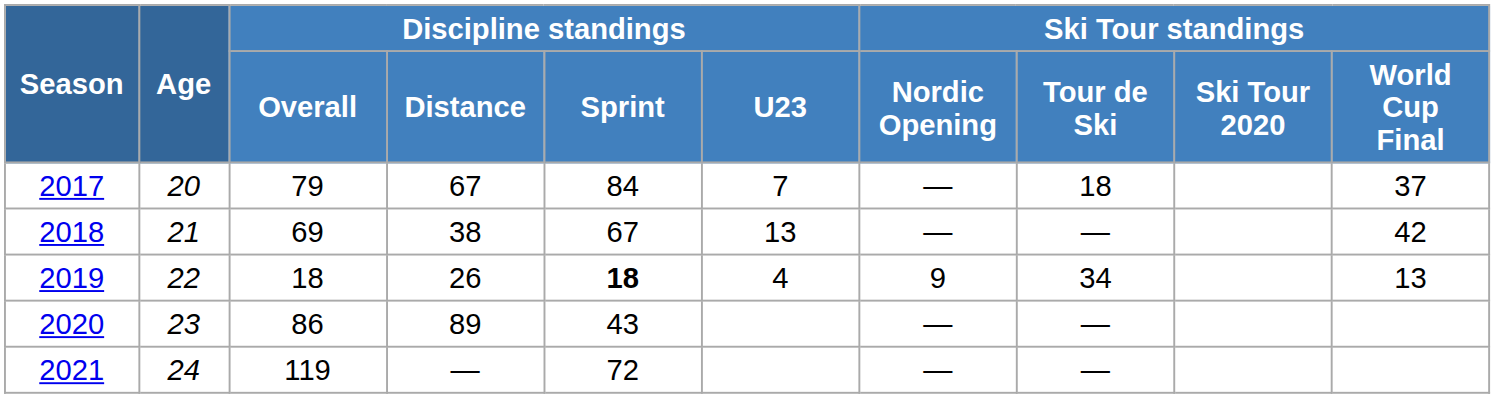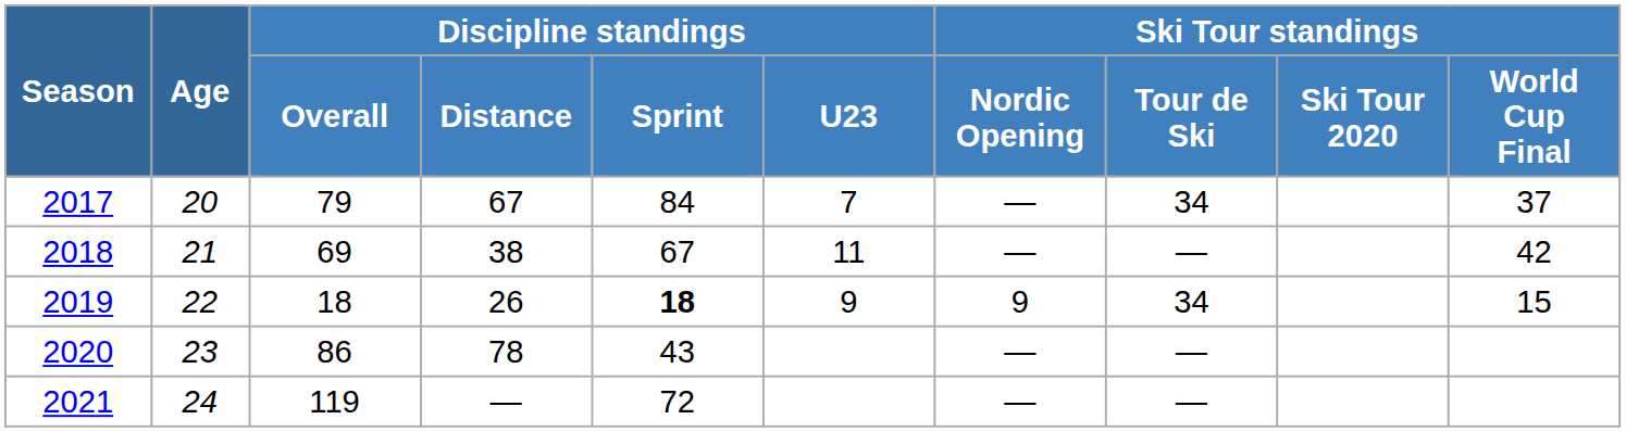 <table class="wikitable" style="font-size:95%; text-align:center; border:grey solid 1px; border-collapse:collapse; background:#ffffff;">
 <tr>
 <th style="background-color:#369; color:white; width:60px;" rowspan="2"> Season </th>
 <th style="background-color:#369; color:white; width:40px;" rowspan="2"> Age </th>
 <th style="background-color:#4180be; color:white;" colspan="4">Discipline standings</th>
 <th style="background-color:#4180be; color:white;" colspan="4">Ski Tour standings</th>
 </tr>
 <tr>
 <th style="background-color:#4180be; color:white; width:75px;">Overall</th>
 <th style="background-color:#4180be; color:white; width:75px;">Distance</th>
 <th style="background-color:#4180be; color:white; width:75px;">Sprint</th>
 <th style="background-color:#4180be; color:white; width:75px;">U23</th>
 <th style="background-color:#4180be; color:white; width:75px;">Nordic<br>Opening</th>
 <th style="background-color:#4180be; color:white; width:75px;">Tour de<br>Ski</th>
 <th style="background-color:#4180be; color:white; width:75px;">Ski Tour<br>2020</th>
 <th style="background-color:#4180be; color:white; width:75px;">World Cup<br>Final</th>
 </tr>
 <tr>
 <td><a href='#'>2017</a></td>
 <td><em>20</em></td>
 <td>79</td>
 <td>67</td>
 <td>84</td>
 <td>7</td>
 <td>—</td>
-<td>18</td>
+<td>34</td>
 <td></td>
 <td>37</td>
 </tr>
 <tr>
 <td><a href='#'>2018</a></td>
 <td><em>21</em></td>
 <td>69</td>
 <td>38</td>
 <td>67</td>
-<td>13</td>
+<td>11</td>
 <td>—</td>
 <td>—</td>
 <td></td>
 <td>42</td>
 </tr>
 <tr>
 <td><a href='#'>2019</a></td>
 <td><em>22</em></td>
 <td>18</td>
 <td>26</td>
 <td><strong>18</strong></td>
-<td>4</td>
+<td>9</td>
 <td>9</td>
 <td>34</td>
 <td></td>
-<td>13</td>
+<td>15</td>
 </tr>
 <tr>
 <td><a href='#'>2020</a></td>
 <td><em>23</em></td>
 <td>86</td>
-<td>89</td>
+<td>78</td>
 <td>43</td>
 <td></td>
 <td>—</td>
 <td>—</td>
 <td></td>
 <td></td>
 </tr>
 <tr>
 <td><a href='#'>2021</a></td>
 <td><em>24</em></td>
 <td>119</td>
 <td>—</td>
 <td>72</td>
 <td></td>
 <td>—</td>
 <td>—</td>
 <td></td>
 <td></td>
 </tr>
 </table>
